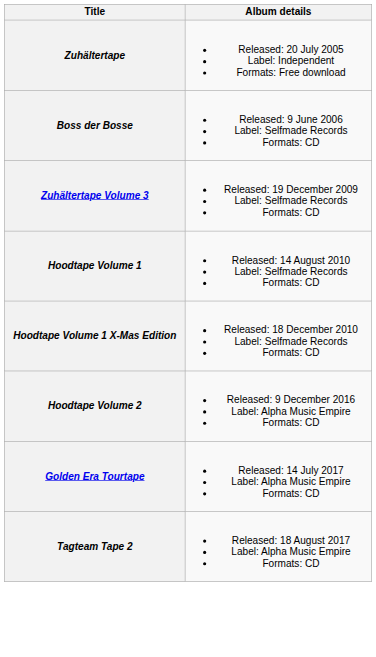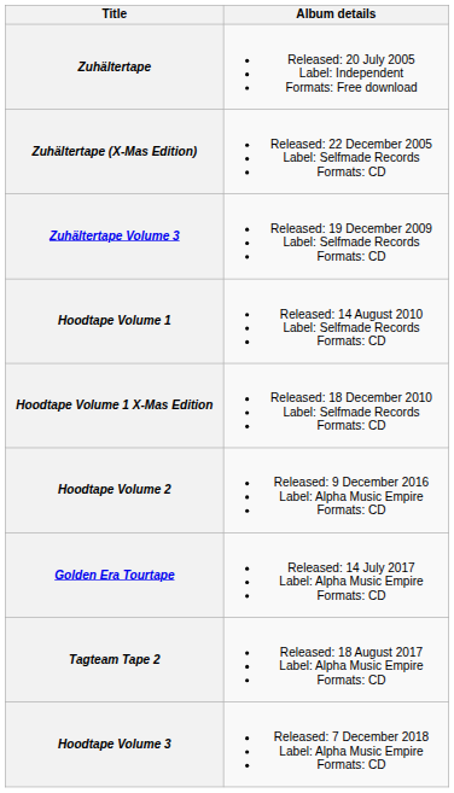 <table class="wikitable plainrowheaders" style="text-align:center;">
 <tr>
 <th scope="col" style="width:17.5em;">Title</th>
 <th scope="col" style="width:18em;">Album details</th>
 </tr>
 <tr>
 <th scope="row"><em>Zuhältertape</em></th>
 <td><br><ul><li>Released: 20 July 2005</li><li>Label: Independent</li><li>Formats: Free download</li></ul></td>
 </tr>
 <tr>
-<th scope="row"><em>Boss der Bosse</em></th>
-<td><br><ul><li>Released: 9 June 2006</li><li>Label: Selfmade Records</li><li>Formats: CD</li></ul></td>
+<th scope="row"><em>Zuhältertape (X-Mas Edition)</em></th>
+<td><br><ul><li>Released: 22 December 2005</li><li>Label: Selfmade Records</li><li>Formats: CD</li></ul></td>
 </tr>
 <tr>
 <th scope="row"><em><a href='#'>Zuhältertape Volume 3</a></em></th>
 <td><br><ul><li>Released: 19 December 2009</li><li>Label: Selfmade Records</li><li>Formats: CD</li></ul></td>
 </tr>
 <tr>
 <th scope="row"><em>Hoodtape Volume 1</em></th>
 <td><br><ul><li>Released: 14 August 2010</li><li>Label: Selfmade Records</li><li>Formats: CD</li></ul></td>
 </tr>
 <tr>
 <th scope="row"><em>Hoodtape Volume 1 X-Mas Edition</em></th>
 <td><br><ul><li>Released: 18 December 2010</li><li>Label: Selfmade Records</li><li>Formats: CD</li></ul></td>
 </tr>
 <tr>
 <th scope="row"><em>Hoodtape Volume 2</em></th>
 <td><br><ul><li>Released: 9 December 2016</li><li>Label: Alpha Music Empire</li><li>Formats: CD</li></ul></td>
 </tr>
 <tr>
 <th scope="row"><em><a href='#'>Golden Era Tourtape</a></em></th>
 <td><br><ul><li>Released: 14 July 2017</li><li>Label: Alpha Music Empire</li><li>Formats: CD</li></ul></td>
 </tr>
 <tr>
 <th scope="row"><em>Tagteam Tape 2</em></th>
 <td><br><ul><li>Released: 18 August 2017</li><li>Label: Alpha Music Empire</li><li>Formats: CD</li></ul></td>
 </tr>
+<tr>
+<th scope="row"><em>Hoodtape Volume 3</em></th>
+<td><br><ul><li>Released: 7 December 2018</li><li>Label: Alpha Music Empire</li><li>Formats: CD</li></ul></td>
+</tr>
 </table>
